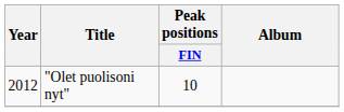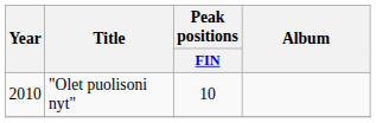 <table class="wikitable">
 <tr>
 <th align="center" rowspan="2" width="10">Year</th>
 <th align="center" rowspan="2" width="120">Title</th>
 <th align="center" colspan="1" width="20">Peak positions</th>
 <th align="center" rowspan="2" width="120">Album</th>
 </tr>
 <tr>
 <th scope="col" style="width:3em;font-size:90%;"><a href='#'>FIN</a><br></th>
 </tr>
 <tr>
-<td style="text-align:center;">2012</td>
+<td style="text-align:center;">2010</td>
 <td>"Olet puolisoni nyt"</td>
 <td style="text-align:center;">10</td>
 <td style="text-align:center;"></td>
 </tr>
 <tr>
 </tr>
 </table>
